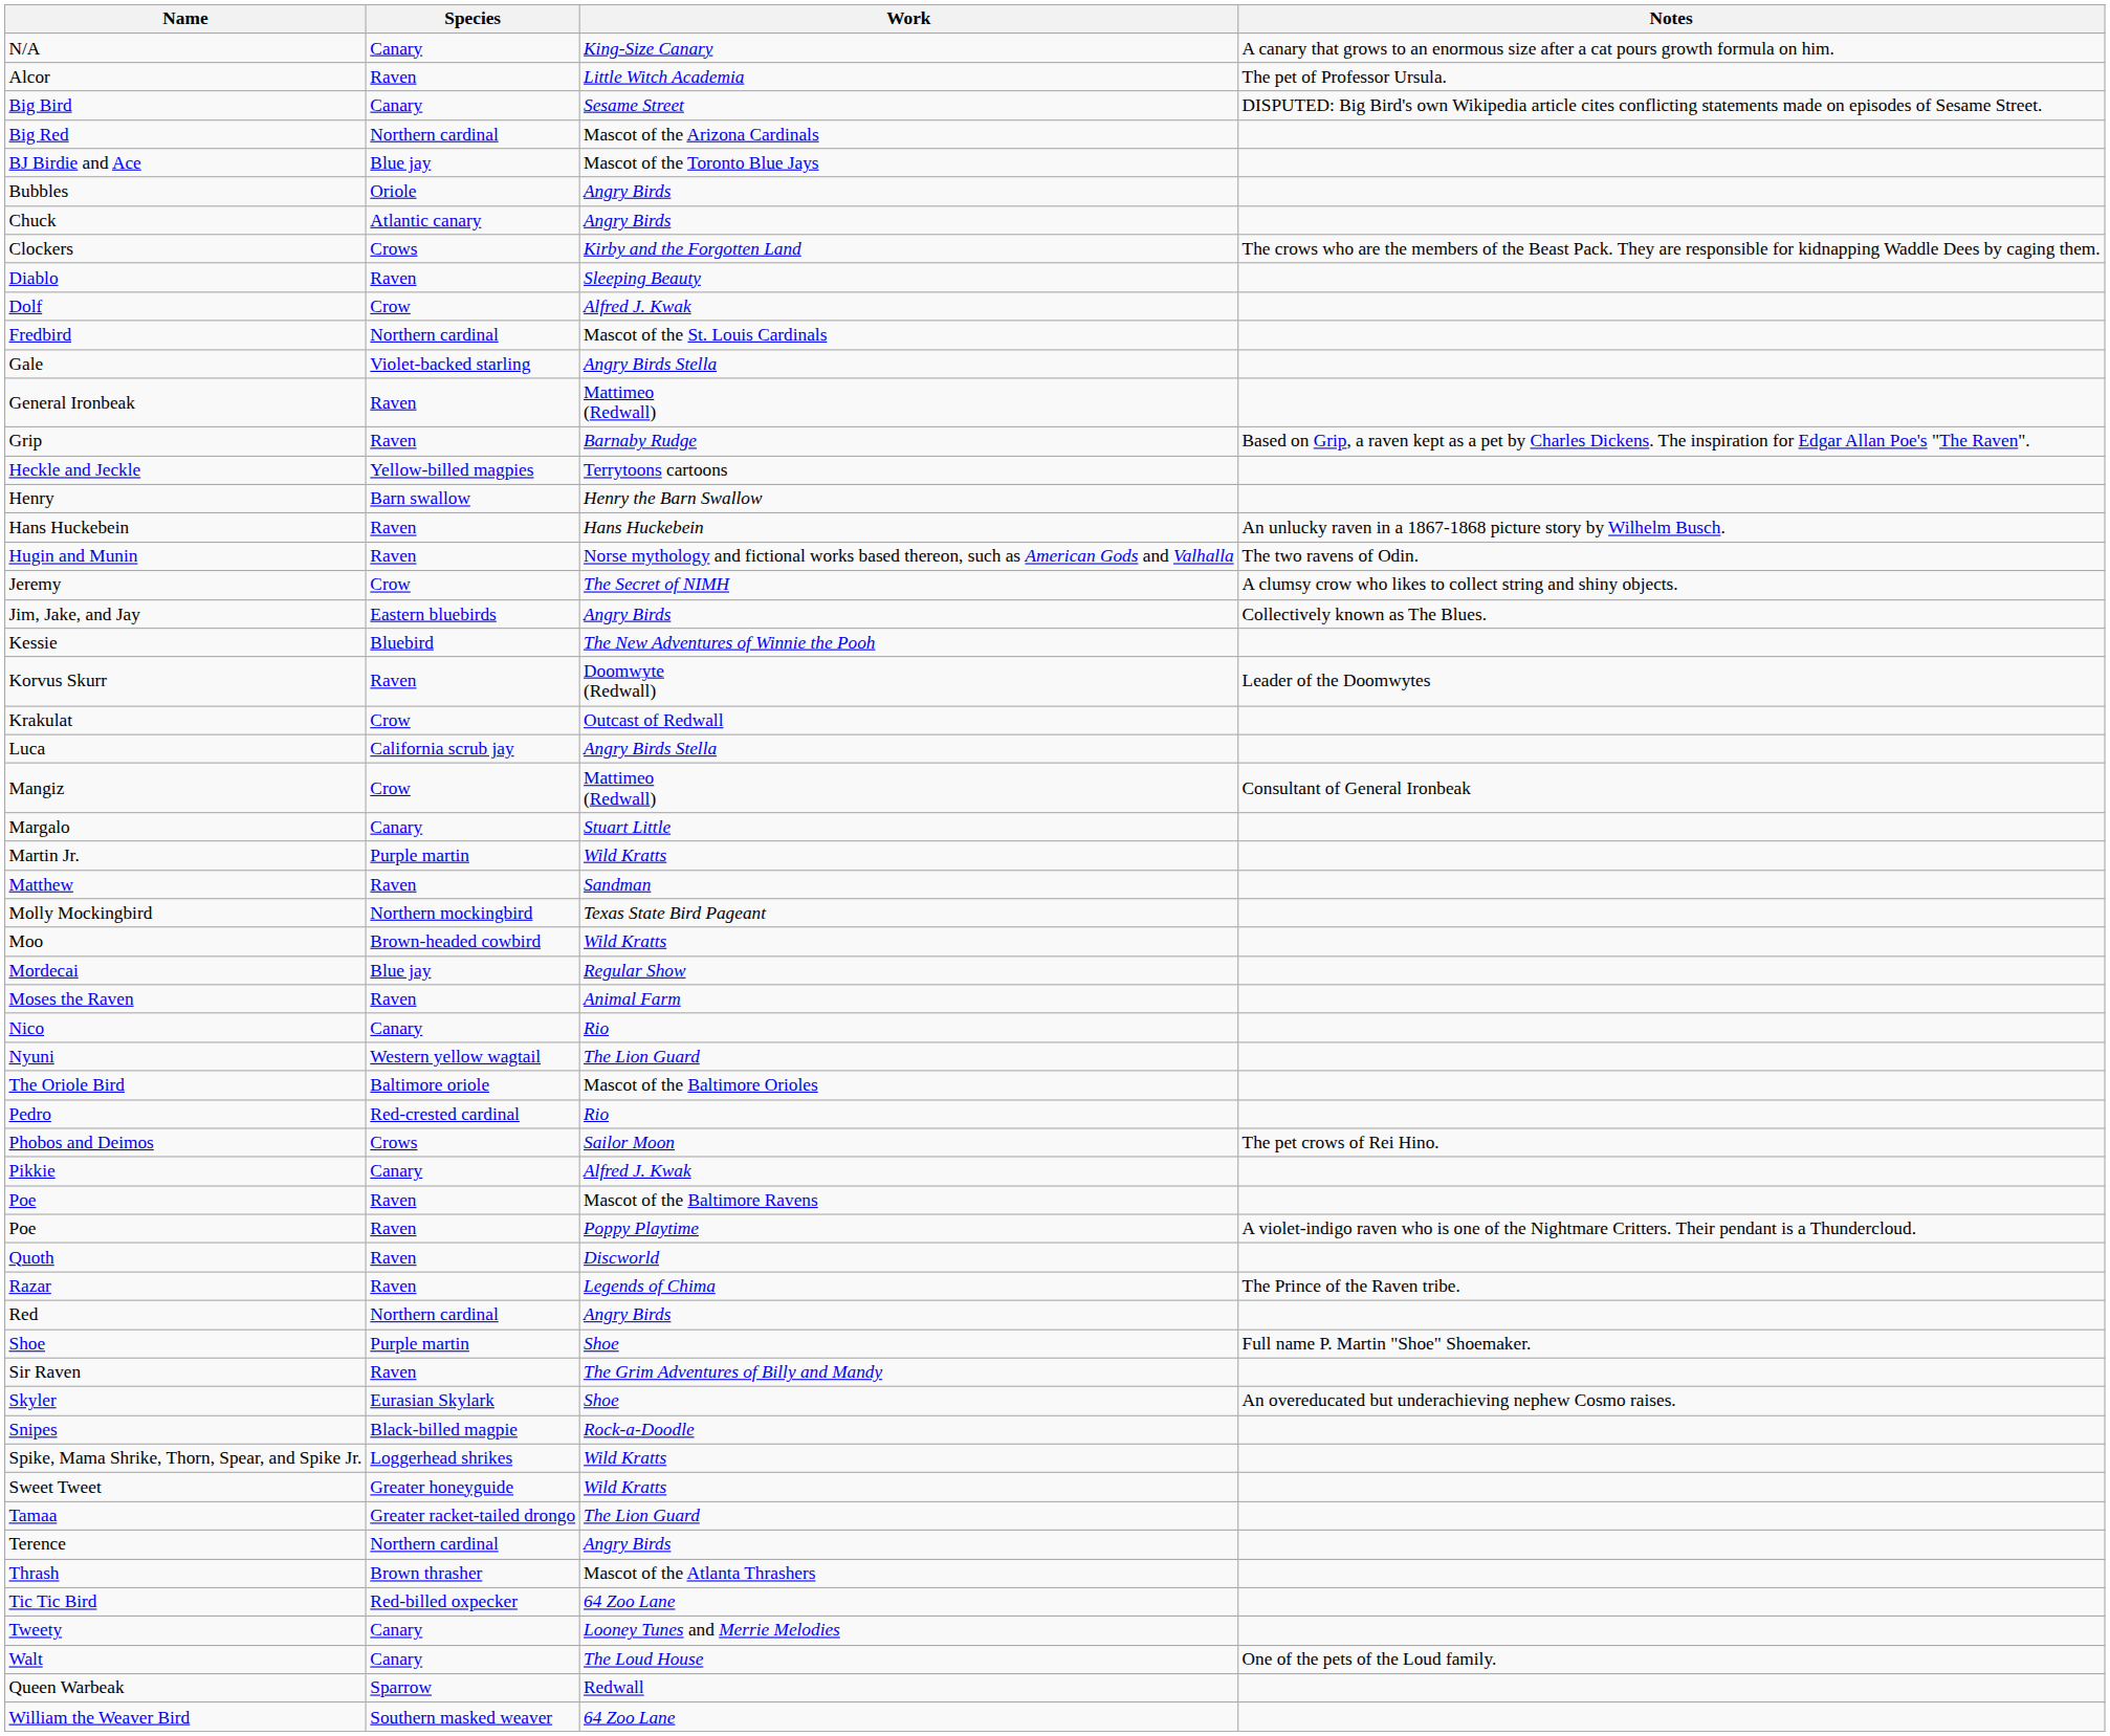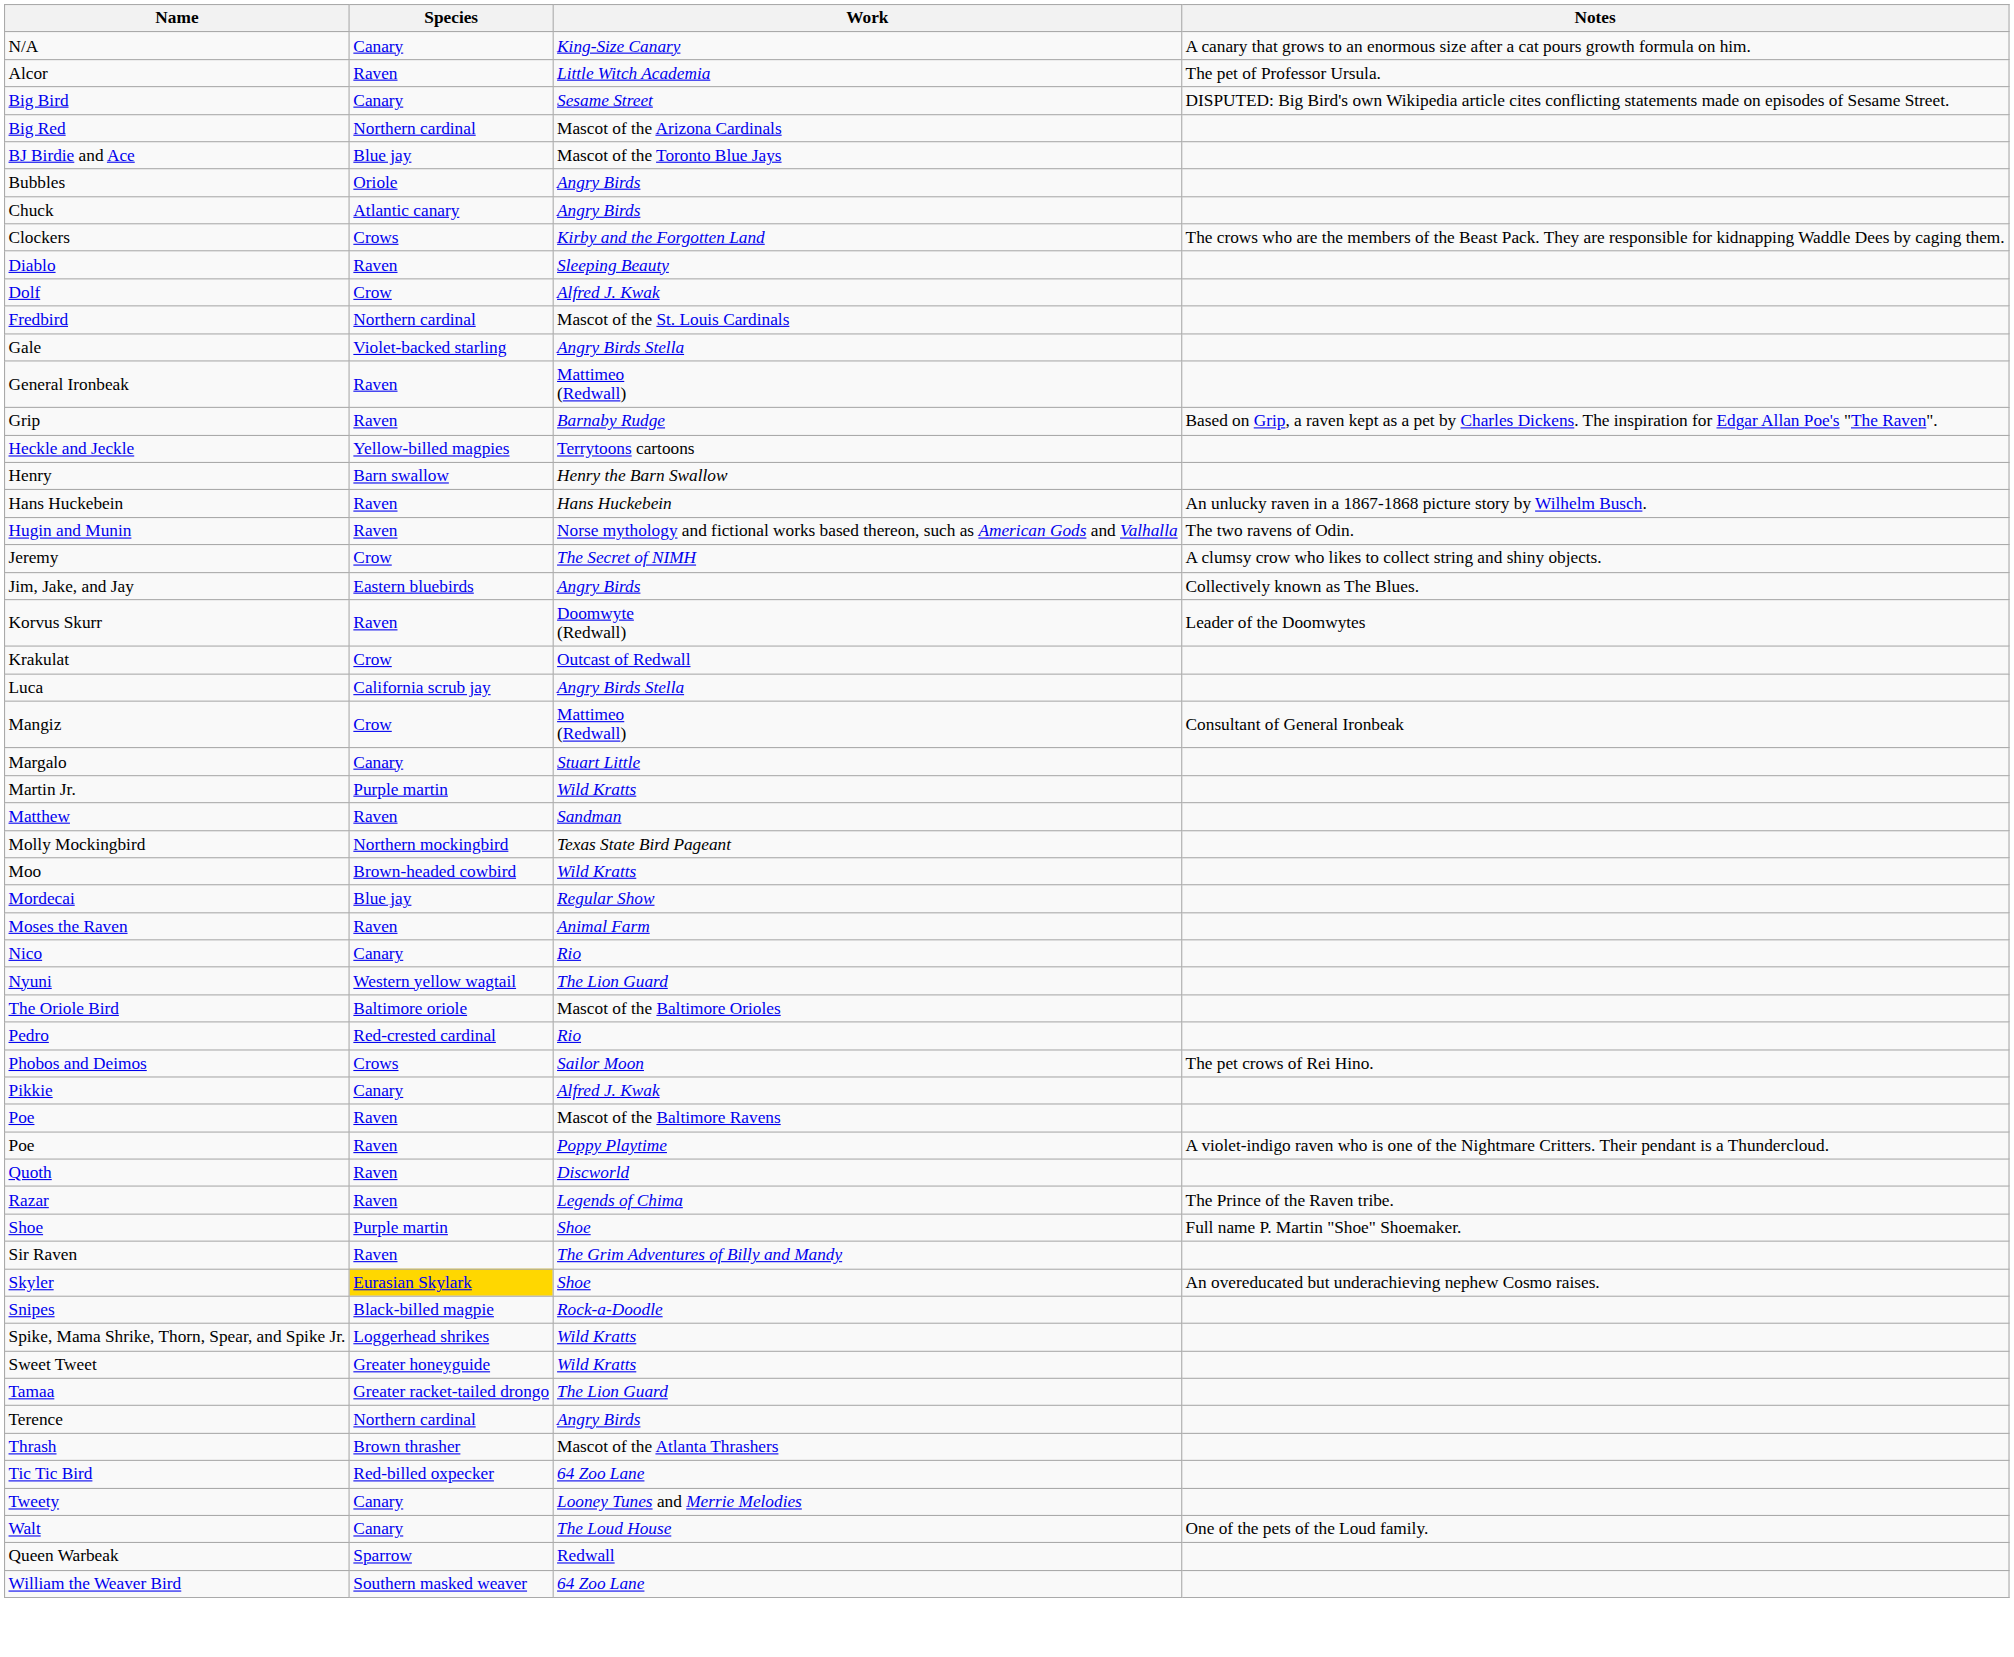 <table class="wikitable">
 <tr>
 <th>Name</th>
 <th>Species</th>
 <th>Work</th>
 <th>Notes</th>
 </tr>
 <tr>
 <td>N/A</td>
 <td><a href='#'>Canary</a></td>
 <td><em><a href='#'>King-Size Canary</a></em></td>
 <td>A canary that grows to an enormous size after a cat pours growth formula on him.</td>
 </tr>
 <tr>
 <td>Alcor</td>
 <td><a href='#'>Raven</a></td>
 <td><em><a href='#'>Little Witch Academia</a></em></td>
 <td>The pet of Professor Ursula.</td>
 </tr>
 <tr>
 <td><a href='#'>Big Bird</a></td>
 <td><a href='#'>Canary</a></td>
 <td><em><a href='#'>Sesame Street</a></em></td>
 <td>DISPUTED: Big Bird's own Wikipedia article cites conflicting statements made on episodes of Sesame Street.</td>
 </tr>
 <tr>
 <td><a href='#'>Big Red</a></td>
 <td><a href='#'>Northern cardinal</a></td>
 <td>Mascot of the <a href='#'>Arizona Cardinals</a></td>
 <td></td>
 </tr>
 <tr>
 <td><a href='#'>BJ Birdie</a> and <a href='#'>Ace</a></td>
 <td><a href='#'>Blue jay</a></td>
 <td>Mascot of the <a href='#'>Toronto Blue Jays</a></td>
 <td></td>
 </tr>
 <tr>
 <td>Bubbles</td>
 <td><a href='#'>Oriole</a></td>
 <td><em><a href='#'>Angry Birds</a></em></td>
 <td></td>
 </tr>
 <tr>
 <td>Chuck</td>
 <td><a href='#'>Atlantic canary</a></td>
 <td><em><a href='#'>Angry Birds</a></em></td>
 <td></td>
 </tr>
 <tr>
 <td>Clockers</td>
 <td><a href='#'>Crows</a></td>
 <td><em><a href='#'>Kirby and the Forgotten Land</a></em></td>
 <td>The crows who are the members of the Beast Pack. They are responsible for kidnapping Waddle Dees by caging them.</td>
 </tr>
 <tr>
 <td><a href='#'>Diablo</a></td>
 <td><a href='#'>Raven</a></td>
 <td><em><a href='#'>Sleeping Beauty</a></em></td>
 <td></td>
 </tr>
 <tr>
 <td><a href='#'>Dolf</a></td>
 <td><a href='#'>Crow</a></td>
 <td><em><a href='#'>Alfred J. Kwak</a></em></td>
 <td></td>
 </tr>
 <tr>
 <td><a href='#'>Fredbird</a></td>
 <td><a href='#'>Northern cardinal</a></td>
 <td>Mascot of the <a href='#'>St. Louis Cardinals</a></td>
 <td></td>
 </tr>
 <tr>
 <td>Gale</td>
 <td><a href='#'>Violet-backed starling</a></td>
 <td><em><a href='#'>Angry Birds Stella</a></em></td>
 <td></td>
 </tr>
 <tr>
 <td>General Ironbeak</td>
 <td><a href='#'>Raven</a></td>
 <td><a href='#'>Mattimeo</a><br>(<a href='#'>Redwall</a>)</td>
 </tr>
 <tr>
 <td>Grip</td>
 <td><a href='#'>Raven</a></td>
 <td><em><a href='#'>Barnaby Rudge</a></em></td>
 <td>Based on <a href='#'>Grip</a>, a raven kept as a pet by <a href='#'>Charles Dickens</a>. The inspiration for <a href='#'>Edgar Allan Poe's</a> "<a href='#'>The Raven</a>".</td>
 </tr>
 <tr>
 <td><a href='#'>Heckle and Jeckle</a></td>
 <td><a href='#'>Yellow-billed magpies</a></td>
 <td><a href='#'>Terrytoons</a> cartoons</td>
 <td></td>
 </tr>
 <tr>
 <td>Henry</td>
 <td><a href='#'>Barn swallow</a></td>
 <td><em>Henry the Barn Swallow</em></td>
 <td></td>
 </tr>
 <tr>
 <td>Hans Huckebein</td>
 <td><a href='#'>Raven</a></td>
 <td><em>Hans Huckebein</em></td>
 <td>An unlucky raven in a 1867-1868 picture story by <a href='#'>Wilhelm Busch</a>. </td>
 </tr>
 <tr>
 <td><a href='#'>Hugin and Munin</a></td>
 <td><a href='#'>Raven</a></td>
 <td><a href='#'>Norse mythology</a> and fictional works based thereon, such as <em><a href='#'>American Gods</a></em> and <em><a href='#'>Valhalla</a></em></td>
 <td>The two ravens of Odin.</td>
 </tr>
 <tr>
 <td>Jeremy</td>
 <td><a href='#'>Crow</a></td>
 <td><em><a href='#'>The Secret of NIMH</a></em></td>
 <td>A clumsy crow who likes to collect string and shiny objects.</td>
 </tr>
 <tr>
 <td>Jim, Jake, and Jay</td>
 <td><a href='#'>Eastern bluebirds</a></td>
 <td><em><a href='#'>Angry Birds</a></em></td>
 <td>Collectively known as The Blues.</td>
 </tr>
 <tr>
-<td>Kessie</td>
-<td><a href='#'>Bluebird</a></td>
-<td><em><a href='#'>The New Adventures of Winnie the Pooh</a></em></td>
-<td></td>
-</tr>
-<tr>
 <td>Korvus Skurr</td>
 <td><a href='#'>Raven</a></td>
 <td><a href='#'>Doomwyte</a><br>(Redwall)</td>
 <td>Leader of the Doomwytes</td>
 </tr>
 <tr>
 <td>Krakulat</td>
 <td><a href='#'>Crow</a></td>
 <td><a href='#'>Outcast of Redwall</a></td>
 </tr>
 <tr>
 <td>Luca</td>
 <td><a href='#'>California scrub jay</a></td>
 <td><em><a href='#'>Angry Birds Stella</a></em></td>
 <td></td>
 </tr>
 <tr>
 <td>Mangiz</td>
 <td><a href='#'>Crow</a></td>
 <td><a href='#'>Mattimeo</a><br>(<a href='#'>Redwall</a>)</td>
 <td>Consultant of General Ironbeak</td>
 </tr>
 <tr>
 <td>Margalo</td>
 <td><a href='#'>Canary</a></td>
 <td><em><a href='#'>Stuart Little</a></em></td>
 <td></td>
 </tr>
 <tr>
 <td>Martin Jr.</td>
 <td><a href='#'>Purple martin</a></td>
 <td><em><a href='#'>Wild Kratts</a></em></td>
 <td></td>
 </tr>
 <tr>
 <td><a href='#'>Matthew</a></td>
 <td><a href='#'>Raven</a></td>
 <td><em><a href='#'>Sandman</a></em></td>
 <td></td>
 </tr>
 <tr>
 <td>Molly Mockingbird</td>
 <td><a href='#'>Northern mockingbird</a></td>
 <td><em>Texas State Bird Pageant</em></td>
 <td></td>
 </tr>
 <tr>
 <td>Moo</td>
 <td><a href='#'>Brown-headed cowbird</a></td>
 <td><em><a href='#'>Wild Kratts</a></em></td>
 <td></td>
 </tr>
 <tr>
 <td><a href='#'>Mordecai</a></td>
 <td><a href='#'>Blue jay</a></td>
 <td><em><a href='#'>Regular Show</a></em></td>
 <td></td>
 </tr>
 <tr>
 <td><a href='#'>Moses the Raven</a></td>
 <td><a href='#'>Raven</a></td>
 <td><em><a href='#'>Animal Farm</a></em></td>
 <td></td>
 </tr>
 <tr>
 <td><a href='#'>Nico</a></td>
 <td><a href='#'>Canary</a></td>
 <td><em><a href='#'>Rio</a></em></td>
 <td></td>
 </tr>
 <tr>
 <td><a href='#'>Nyuni</a></td>
 <td><a href='#'>Western yellow wagtail</a></td>
 <td><em><a href='#'>The Lion Guard</a></em></td>
 <td></td>
 </tr>
 <tr>
 <td><a href='#'>The Oriole Bird</a></td>
 <td><a href='#'>Baltimore oriole</a></td>
 <td>Mascot of the <a href='#'>Baltimore Orioles</a></td>
 <td></td>
 </tr>
 <tr>
 <td><a href='#'>Pedro</a></td>
 <td><a href='#'>Red-crested cardinal</a></td>
 <td><em><a href='#'>Rio</a></em></td>
 <td></td>
 </tr>
 <tr>
 <td><a href='#'>Phobos and Deimos</a></td>
 <td><a href='#'>Crows</a></td>
 <td><em><a href='#'>Sailor Moon</a></em></td>
 <td>The pet crows of Rei Hino.</td>
 </tr>
 <tr>
 <td><a href='#'>Pikkie</a></td>
 <td><a href='#'>Canary</a></td>
 <td><em><a href='#'>Alfred J. Kwak</a></em></td>
 <td></td>
 </tr>
 <tr>
 <td><a href='#'>Poe</a></td>
 <td><a href='#'>Raven</a></td>
 <td>Mascot of the <a href='#'>Baltimore Ravens</a></td>
 <td></td>
 </tr>
 <tr>
 <td>Poe</td>
 <td><a href='#'>Raven</a></td>
 <td><em><a href='#'>Poppy Playtime</a></em></td>
 <td>A violet-indigo raven who is one of the Nightmare Critters. Their pendant is a Thundercloud.</td>
 </tr>
 <tr>
 <td><a href='#'>Quoth</a></td>
 <td><a href='#'>Raven</a></td>
 <td><em><a href='#'>Discworld</a></em></td>
 <td></td>
 </tr>
 <tr>
 <td><a href='#'>Razar</a></td>
 <td><a href='#'>Raven</a></td>
 <td><em><a href='#'>Legends of Chima</a></em></td>
 <td>The Prince of the Raven tribe.</td>
 </tr>
 <tr>
-<td>Red</td>
-<td><a href='#'>Northern cardinal</a></td>
-<td><em><a href='#'>Angry Birds</a></em></td>
-<td></td>
-</tr>
-<tr>
 <td><a href='#'>Shoe</a></td>
 <td><a href='#'>Purple martin</a></td>
 <td><em><a href='#'>Shoe</a></em></td>
 <td>Full name P. Martin "Shoe" Shoemaker.</td>
 </tr>
 <tr>
 <td>Sir Raven</td>
 <td><a href='#'>Raven</a></td>
 <td><em><a href='#'>The Grim Adventures of Billy and Mandy</a></em></td>
 <td></td>
 </tr>
 <tr>
 <td><a href='#'>Skyler</a></td>
-<td><a href='#'>Eurasian Skylark</a></td>
+<td style="background: gold;"><a href='#'>Eurasian Skylark</a></td>
 <td><em><a href='#'>Shoe</a></em></td>
 <td>An overeducated but underachieving nephew Cosmo raises.</td>
 </tr>
 <tr>
 <td><a href='#'>Snipes</a></td>
 <td><a href='#'>Black-billed magpie</a></td>
 <td><em><a href='#'>Rock-a-Doodle</a></em></td>
 <td></td>
 </tr>
 <tr>
 <td>Spike, Mama Shrike, Thorn, Spear, and Spike Jr.</td>
 <td><a href='#'>Loggerhead shrikes</a></td>
 <td><em><a href='#'>Wild Kratts</a></em></td>
 <td></td>
 </tr>
 <tr>
 <td>Sweet Tweet</td>
 <td><a href='#'>Greater honeyguide</a></td>
 <td><em><a href='#'>Wild Kratts</a></em></td>
 <td></td>
 </tr>
 <tr>
 <td><a href='#'>Tamaa</a></td>
 <td><a href='#'>Greater racket-tailed drongo</a></td>
 <td><em><a href='#'>The Lion Guard</a></em></td>
 <td></td>
 </tr>
 <tr>
 <td>Terence</td>
 <td><a href='#'>Northern cardinal</a></td>
 <td><em><a href='#'>Angry Birds</a></em></td>
 <td></td>
 </tr>
 <tr>
 <td><a href='#'>Thrash</a></td>
 <td><a href='#'>Brown thrasher</a></td>
 <td>Mascot of the <a href='#'>Atlanta Thrashers</a></td>
 <td></td>
 </tr>
 <tr>
 <td><a href='#'>Tic Tic Bird</a></td>
 <td><a href='#'>Red-billed oxpecker</a></td>
 <td><em><a href='#'>64 Zoo Lane</a></em></td>
 <td></td>
 </tr>
 <tr>
 <td><a href='#'>Tweety</a></td>
 <td><a href='#'>Canary</a></td>
 <td><em><a href='#'>Looney Tunes</a></em> and <em><a href='#'>Merrie Melodies</a></em></td>
 <td></td>
 </tr>
 <tr>
 <td><a href='#'>Walt</a></td>
 <td><a href='#'>Canary</a></td>
 <td><em><a href='#'>The Loud House</a></em></td>
 <td>One of the pets of the Loud family.</td>
 </tr>
 <tr>
 <td>Queen Warbeak</td>
 <td><a href='#'>Sparrow</a></td>
 <td><a href='#'>Redwall</a></td>
 </tr>
 <tr>
 <td><a href='#'>William the Weaver Bird</a></td>
 <td><a href='#'>Southern masked weaver</a></td>
 <td><em><a href='#'>64 Zoo Lane</a></em></td>
 <td></td>
 </tr>
 </table>
